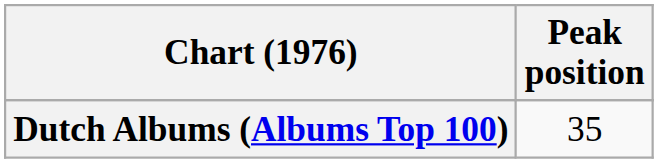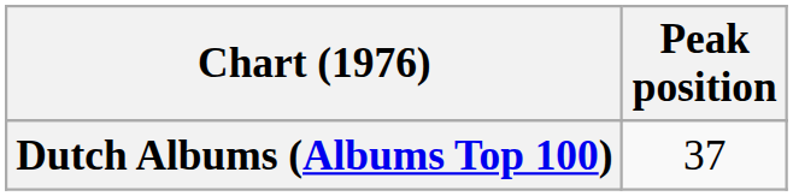 <table class="wikitable sortable plainrowheaders" style="text-align:center">
 <tr>
 <th scope=col>Chart (1976)</th>
 <th scope=col>Peak<br>position</th>
 </tr>
 <tr>
 </tr>
 <tr>
 <th scope=row>Dutch Albums (<a href='#'>Albums Top 100</a>)</th>
-<td>35</td>
+<td>37</td>
 </tr>
 </table>
